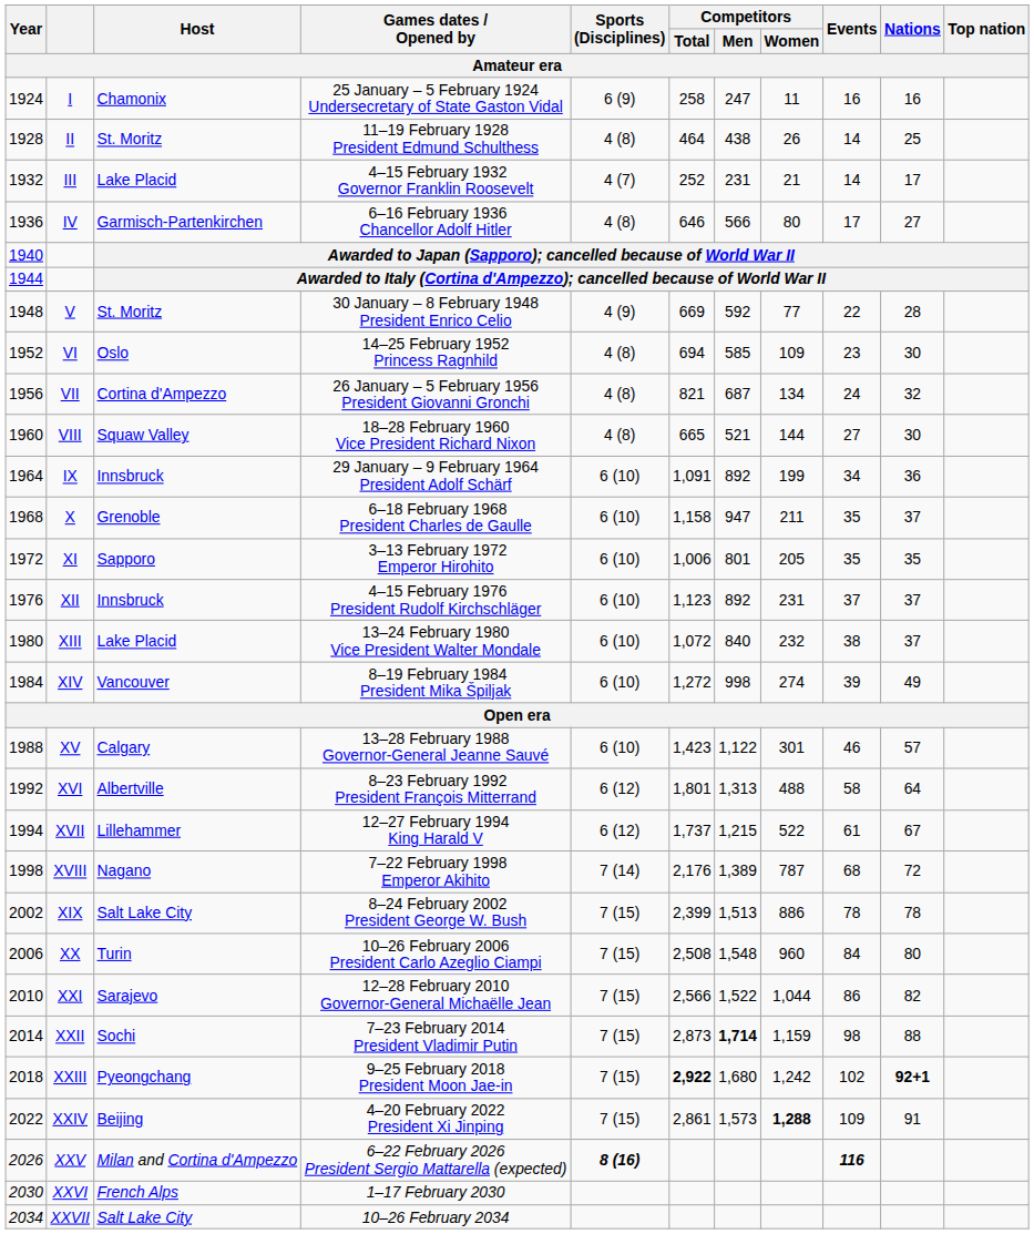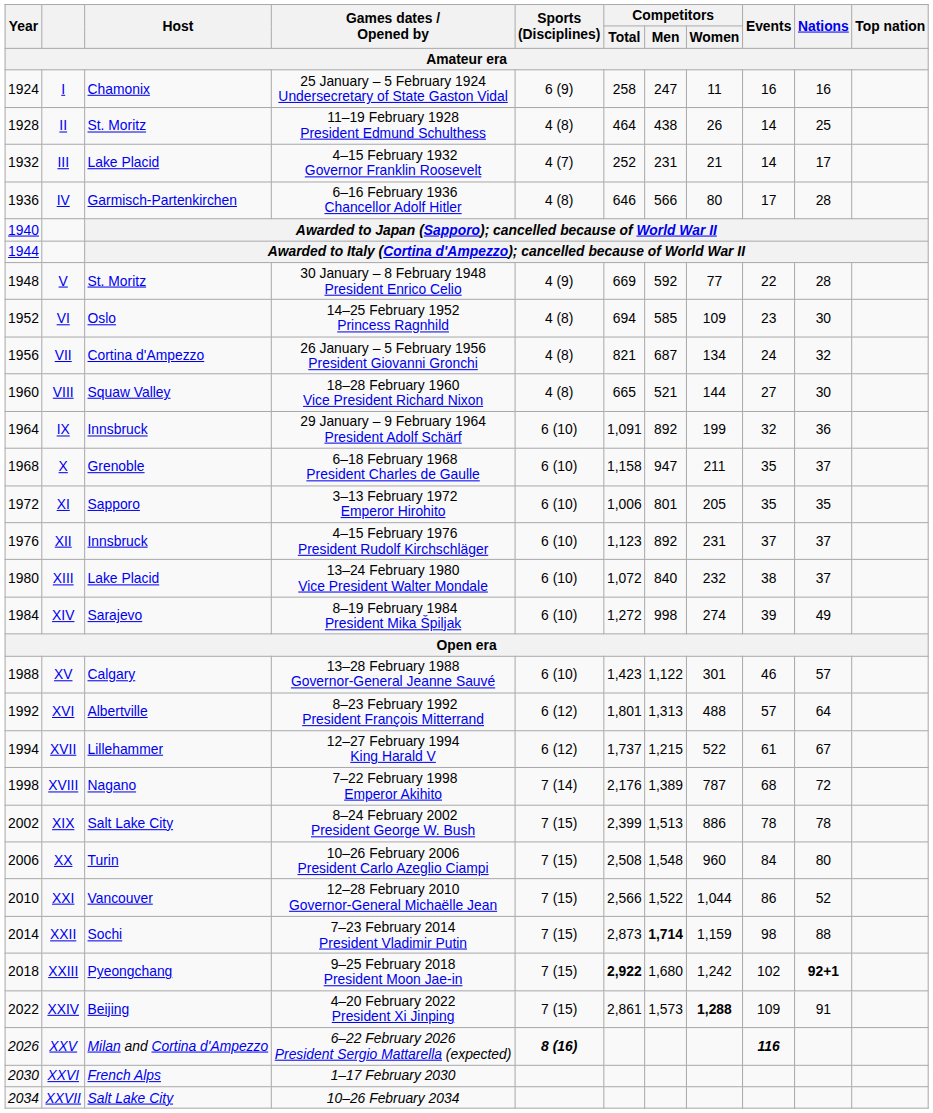 <table class="sortable wikitable" style="font-size: 85%; margin-left:auto; margin-right:auto; text-align:center;">
 <tr>
 <th rowspan="2">Year</th>
 <th rowspan="2"></th>
 <th rowspan="2">Host</th>
 <th rowspan="2">Games dates /<br>Opened by</th>
 <th rowspan="2">Sports<br>(Disciplines)</th>
 <th colspan="3">Competitors</th>
 <th rowspan="2">Events</th>
 <th rowspan="2"><a href='#'>Nations</a></th>
 <th rowspan="2">Top nation</th>
 </tr>
 <tr>
 <th>Total</th>
 <th>Men</th>
 <th>Women</th>
 </tr>
 <tr>
 <th colspan="11">Amateur era</th>
 </tr>
 <tr>
 <td>1924</td>
 <td><a href='#'>I</a></td>
 <td align=left> <a href='#'>Chamonix</a></td>
 <td>25 January – 5 February 1924<br><a href='#'>Undersecretary of State Gaston Vidal</a></td>
 <td>6 (9)</td>
 <td>258</td>
 <td>247</td>
 <td>11</td>
 <td>16</td>
 <td>16</td>
 <td align=left></td>
 </tr>
 <tr>
 <td>1928</td>
 <td><a href='#'>II</a></td>
 <td align=left> <a href='#'>St. Moritz</a></td>
 <td>11–19 February 1928<br><a href='#'>President Edmund Schulthess</a></td>
 <td>4 (8)</td>
 <td>464</td>
 <td>438</td>
 <td>26</td>
 <td>14</td>
 <td>25</td>
 <td align=left></td>
 </tr>
 <tr>
 <td>1932</td>
 <td><a href='#'>III</a></td>
 <td align=left> <a href='#'>Lake Placid</a></td>
 <td> 4–15 February 1932<br><a href='#'>Governor Franklin Roosevelt</a></td>
 <td>4 (7)</td>
 <td>252</td>
 <td>231</td>
 <td>21</td>
 <td>14</td>
 <td>17</td>
 <td align=left></td>
 </tr>
 <tr>
 <td>1936</td>
 <td><a href='#'>IV</a></td>
 <td align=left data-sort-value="Germany (Garmisch-Partenkirchen)"> <a href='#'>Garmisch-Partenkirchen</a></td>
 <td> 6–16 February 1936<br><a href='#'>Chancellor Adolf Hitler</a></td>
 <td>4 (8)</td>
 <td>646</td>
 <td>566</td>
 <td>80</td>
 <td>17</td>
-<td>27</td>
+<td>28</td>
 <td align=left></td>
 </tr>
 <tr>
 <td><a href='#'>1940</a></td>
 <td></td>
 <th colspan="9" data-sort-value="Japan (Sapporo)"><em>Awarded to Japan (<a href='#'>Sapporo</a>); cancelled because of <a href='#'>World War II</a></em></th>
 </tr>
 <tr>
 <td><a href='#'>1944</a></td>
 <td></td>
 <th colspan="9" data-sort-value="Italy (Cortina d'Ampezzo)"><em>Awarded to Italy (<a href='#'>Cortina d'Ampezzo</a>); cancelled because of World War II</em></th>
 </tr>
 <tr>
 <td>1948</td>
 <td><a href='#'>V</a></td>
 <td align=left> <a href='#'>St. Moritz</a></td>
 <td>30 January – 8 February 1948<br><a href='#'>President Enrico Celio</a></td>
 <td>4 (9)</td>
 <td>669</td>
 <td>592</td>
 <td>77</td>
 <td>22</td>
 <td>28</td>
 <td align=left><br></td>
 </tr>
 <tr>
 <td>1952</td>
 <td><a href='#'>VI</a></td>
 <td align=left> <a href='#'>Oslo</a></td>
 <td>14–25 February 1952<br><a href='#'>Princess Ragnhild</a></td>
 <td>4 (8)</td>
 <td>694</td>
 <td>585</td>
 <td>109</td>
 <td>23</td>
 <td>30</td>
 <td align=left></td>
 </tr>
 <tr>
 <td>1956</td>
 <td><a href='#'>VII</a></td>
 <td data-sort-value="Italy (Cortina d'Ampezzo)" align=left> <a href='#'>Cortina d'Ampezzo</a></td>
 <td>26 January – 5 February 1956<br><a href='#'>President Giovanni Gronchi</a></td>
 <td>4 (8)</td>
 <td>821</td>
 <td>687</td>
 <td>134</td>
 <td>24</td>
 <td>32</td>
 <td align=left></td>
 </tr>
 <tr>
 <td>1960</td>
 <td><a href='#'>VIII</a></td>
 <td align=left> <a href='#'>Squaw Valley</a></td>
 <td>18–28 February 1960<br><a href='#'>Vice President Richard Nixon</a></td>
 <td>4 (8)</td>
 <td>665</td>
 <td>521</td>
 <td>144</td>
 <td>27</td>
 <td>30</td>
 <td align=left></td>
 </tr>
 <tr>
 <td>1964</td>
 <td><a href='#'>IX</a></td>
 <td align=left> <a href='#'>Innsbruck</a></td>
 <td>29 January – 9 February 1964<br><a href='#'>President Adolf Schärf</a></td>
 <td>6 (10)</td>
 <td>1,091</td>
 <td>892</td>
 <td>199</td>
-<td>34</td>
+<td>32</td>
 <td>36</td>
 <td align=left></td>
 </tr>
 <tr>
 <td>1968</td>
 <td><a href='#'>X</a></td>
 <td align=left> <a href='#'>Grenoble</a></td>
 <td> 6–18 February 1968<br><a href='#'>President Charles de Gaulle</a></td>
 <td>6 (10)</td>
 <td>1,158</td>
 <td>947</td>
 <td>211</td>
 <td>35</td>
 <td>37</td>
 <td align=left></td>
 </tr>
 <tr>
 <td>1972</td>
 <td><a href='#'>XI</a></td>
 <td data-sort-value="Japan (Sapporo)" align=left> <a href='#'>Sapporo</a></td>
 <td> 3–13 February 1972<br><a href='#'>Emperor Hirohito</a></td>
 <td>6 (10)</td>
 <td>1,006</td>
 <td>801</td>
 <td>205</td>
 <td>35</td>
 <td>35</td>
 <td align=left></td>
 </tr>
 <tr>
 <td>1976</td>
 <td><a href='#'>XII</a></td>
 <td align=left> <a href='#'>Innsbruck</a></td>
 <td> 4–15 February 1976<br><a href='#'>President Rudolf Kirchschläger</a></td>
 <td>6 (10)</td>
 <td>1,123</td>
 <td>892</td>
 <td>231</td>
 <td>37</td>
 <td>37</td>
 <td align=left></td>
 </tr>
 <tr>
 <td>1980</td>
 <td><a href='#'>XIII</a></td>
 <td align=left> <a href='#'>Lake Placid</a></td>
 <td>13–24 February 1980<br><a href='#'>Vice President Walter Mondale</a></td>
 <td>6 (10)</td>
 <td>1,072</td>
 <td>840</td>
 <td>232</td>
 <td>38</td>
 <td>37</td>
 <td align=left></td>
 </tr>
 <tr>
 <td>1984</td>
 <td><a href='#'>XIV</a></td>
-<td align=left> <a href='#'>Vancouver</a></td>
+<td align=left> <a href='#'>Sarajevo</a></td>
 <td> 8–19 February 1984<br><a href='#'>President Mika Špiljak</a></td>
 <td>6 (10)</td>
 <td>1,272</td>
 <td>998</td>
 <td>274</td>
 <td>39</td>
 <td>49</td>
 <td align=left></td>
 </tr>
 <tr>
 <th colspan="11">Open era</th>
 </tr>
 <tr>
 <td>1988</td>
 <td><a href='#'>XV</a></td>
 <td align=left> <a href='#'>Calgary</a></td>
 <td>13–28 February 1988<br><a href='#'>Governor-General Jeanne Sauvé</a></td>
 <td>6 (10)</td>
 <td>1,423</td>
 <td>1,122</td>
 <td>301</td>
 <td>46</td>
 <td>57</td>
 <td align=left></td>
 </tr>
 <tr>
 <td>1992</td>
 <td><a href='#'>XVI</a></td>
 <td align=left> <a href='#'>Albertville</a></td>
 <td> 8–23 February 1992<br><a href='#'>President François Mitterrand</a></td>
 <td>6 (12)</td>
 <td>1,801</td>
 <td>1,313</td>
 <td>488</td>
-<td>58</td>
+<td>57</td>
 <td>64</td>
 <td align=left></td>
 </tr>
 <tr>
 <td>1994</td>
 <td><a href='#'>XVII</a></td>
 <td align=left> <a href='#'>Lillehammer</a></td>
 <td>12–27 February 1994<br><a href='#'>King Harald V</a></td>
 <td>6 (12)</td>
 <td>1,737</td>
 <td>1,215</td>
 <td>522</td>
 <td>61</td>
 <td>67</td>
 <td align=left></td>
 </tr>
 <tr>
 <td>1998</td>
 <td><a href='#'>XVIII</a></td>
 <td data-sort-value="Japan (Nagano)" align=left> <a href='#'>Nagano</a></td>
 <td> 7–22 February 1998<br><a href='#'>Emperor Akihito</a></td>
 <td>7 (14)</td>
 <td>2,176</td>
 <td>1,389</td>
 <td>787</td>
 <td>68</td>
 <td>72</td>
 <td align=left></td>
 </tr>
 <tr>
 <td>2002</td>
 <td><a href='#'>XIX</a></td>
 <td align=left> <a href='#'>Salt Lake City</a></td>
 <td> 8–24 February 2002<br><a href='#'>President George W. Bush</a></td>
 <td>7 (15)</td>
 <td>2,399</td>
 <td>1,513</td>
 <td>886</td>
 <td>78</td>
 <td>78</td>
 <td align=left></td>
 </tr>
 <tr>
 <td>2006</td>
 <td><a href='#'>XX</a></td>
 <td data-sort-value="Italy (Turin)" align=left> <a href='#'>Turin</a></td>
 <td>10–26 February 2006<br><a href='#'>President Carlo Azeglio Ciampi</a></td>
 <td>7 (15)</td>
 <td>2,508</td>
 <td>1,548</td>
 <td>960</td>
 <td>84</td>
 <td>80</td>
 <td align=left></td>
 </tr>
 <tr>
 <td>2010</td>
 <td><a href='#'>XXI</a></td>
-<td align=left> <a href='#'>Sarajevo</a></td>
+<td align=left> <a href='#'>Vancouver</a></td>
 <td>12–28 February 2010<br><a href='#'>Governor-General Michaëlle Jean</a></td>
 <td>7 (15)</td>
 <td>2,566</td>
 <td>1,522</td>
 <td>1,044</td>
 <td>86</td>
-<td>82</td>
+<td>52</td>
 <td align=left></td>
 </tr>
 <tr>
 <td>2014</td>
 <td><a href='#'>XXII</a></td>
 <td align=left> <a href='#'>Sochi</a></td>
 <td>7–23 February 2014<br><a href='#'>President Vladimir Putin</a></td>
 <td>7 (15)</td>
 <td>2,873</td>
 <td><strong>1,714</strong></td>
 <td>1,159</td>
 <td>98</td>
 <td>88</td>
 <td align=left></td>
 </tr>
 <tr>
 <td>2018</td>
 <td><a href='#'>XXIII</a></td>
 <td align=left> <a href='#'>Pyeongchang</a></td>
 <td>9–25 February 2018<br><a href='#'>President Moon Jae-in</a></td>
 <td>7 (15)</td>
 <td><strong>2,922</strong></td>
 <td>1,680</td>
 <td>1,242</td>
 <td>102</td>
 <td><strong>92+1</strong></td>
 <td align=left></td>
 </tr>
 <tr>
 <td>2022<em></em></td>
 <td><a href='#'>XXIV</a></td>
 <td align=left> <a href='#'>Beijing</a></td>
 <td>4–20 February 2022<br><a href='#'>President Xi Jinping</a></td>
 <td>7 (15)</td>
 <td>2,861</td>
 <td>1,573</td>
 <td><strong>1,288</strong></td>
 <td>109</td>
 <td>91</td>
 <td align=left></td>
 </tr>
 <tr>
 <td><em>2026</em></td>
 <td><em><a href='#'>XXV</a></em></td>
 <td data-sort-value="Italy (Milan & Cortina d'Ampezzo)" align=left><em> <a href='#'>Milan</a> and <a href='#'>Cortina d'Ampezzo</a></em></td>
 <td><em>6–22 February 2026</em><br><em><a href='#'>President Sergio Mattarella</a> (expected)</em></td>
 <td><strong><em>8 (16)</em></strong></td>
 <td></td>
 <td></td>
 <td></td>
 <td><strong><em>116</em></strong></td>
 <td></td>
 <td></td>
 </tr>
 <tr>
 <td><em>2030</em></td>
 <td><em><a href='#'>XXVI</a></em></td>
 <td align=left><em> <a href='#'>French Alps</a></em></td>
 <td><em>1–17 February 2030</em></td>
 <td></td>
 <td></td>
 <td></td>
 <td></td>
 <td></td>
 <td></td>
 <td></td>
 </tr>
 <tr>
 <td><em>2034</em></td>
 <td><em><a href='#'>XXVII</a></em></td>
 <td align=left><em> <a href='#'>Salt Lake City</a></em></td>
 <td><em>10–26 February 2034</em></td>
 <td></td>
 <td></td>
 <td></td>
 <td></td>
 <td></td>
 <td></td>
 <td></td>
 </tr>
 </table>
